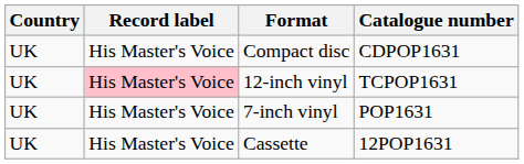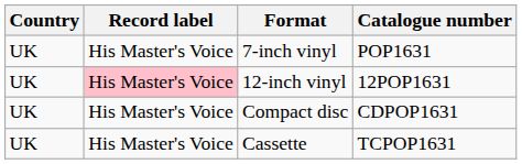 <table class="wikitable">
 <tr>
 <th>Country</th>
 <th>Record label</th>
 <th>Format</th>
 <th>Catalogue number</th>
 </tr>
 <tr>
 <td>UK</td>
 <td>His Master's Voice</td>
+<td>7-inch vinyl</td>
+<td>POP1631</td>
+</tr>
+<tr>
+<td>UK</td>
+<td style="background: pink;">His Master's Voice</td>
+<td>12-inch vinyl</td>
+<td>12POP1631</td>
+</tr>
+<tr>
+<td>UK</td>
+<td>His Master's Voice</td>
 <td>Compact disc</td>
 <td>CDPOP1631</td>
 </tr>
 <tr>
 <td>UK</td>
-<td style="background: pink;">His Master's Voice</td>
-<td>12-inch vinyl</td>
+<td>His Master's Voice</td>
+<td>Cassette</td>
 <td>TCPOP1631</td>
 </tr>
-<tr>
-<td>UK</td>
-<td>His Master's Voice</td>
-<td>7-inch vinyl</td>
-<td>POP1631</td>
-</tr>
-<tr>
-<td>UK</td>
-<td>His Master's Voice</td>
-<td>Cassette</td>
-<td>12POP1631</td>
-</tr>
 </table>
